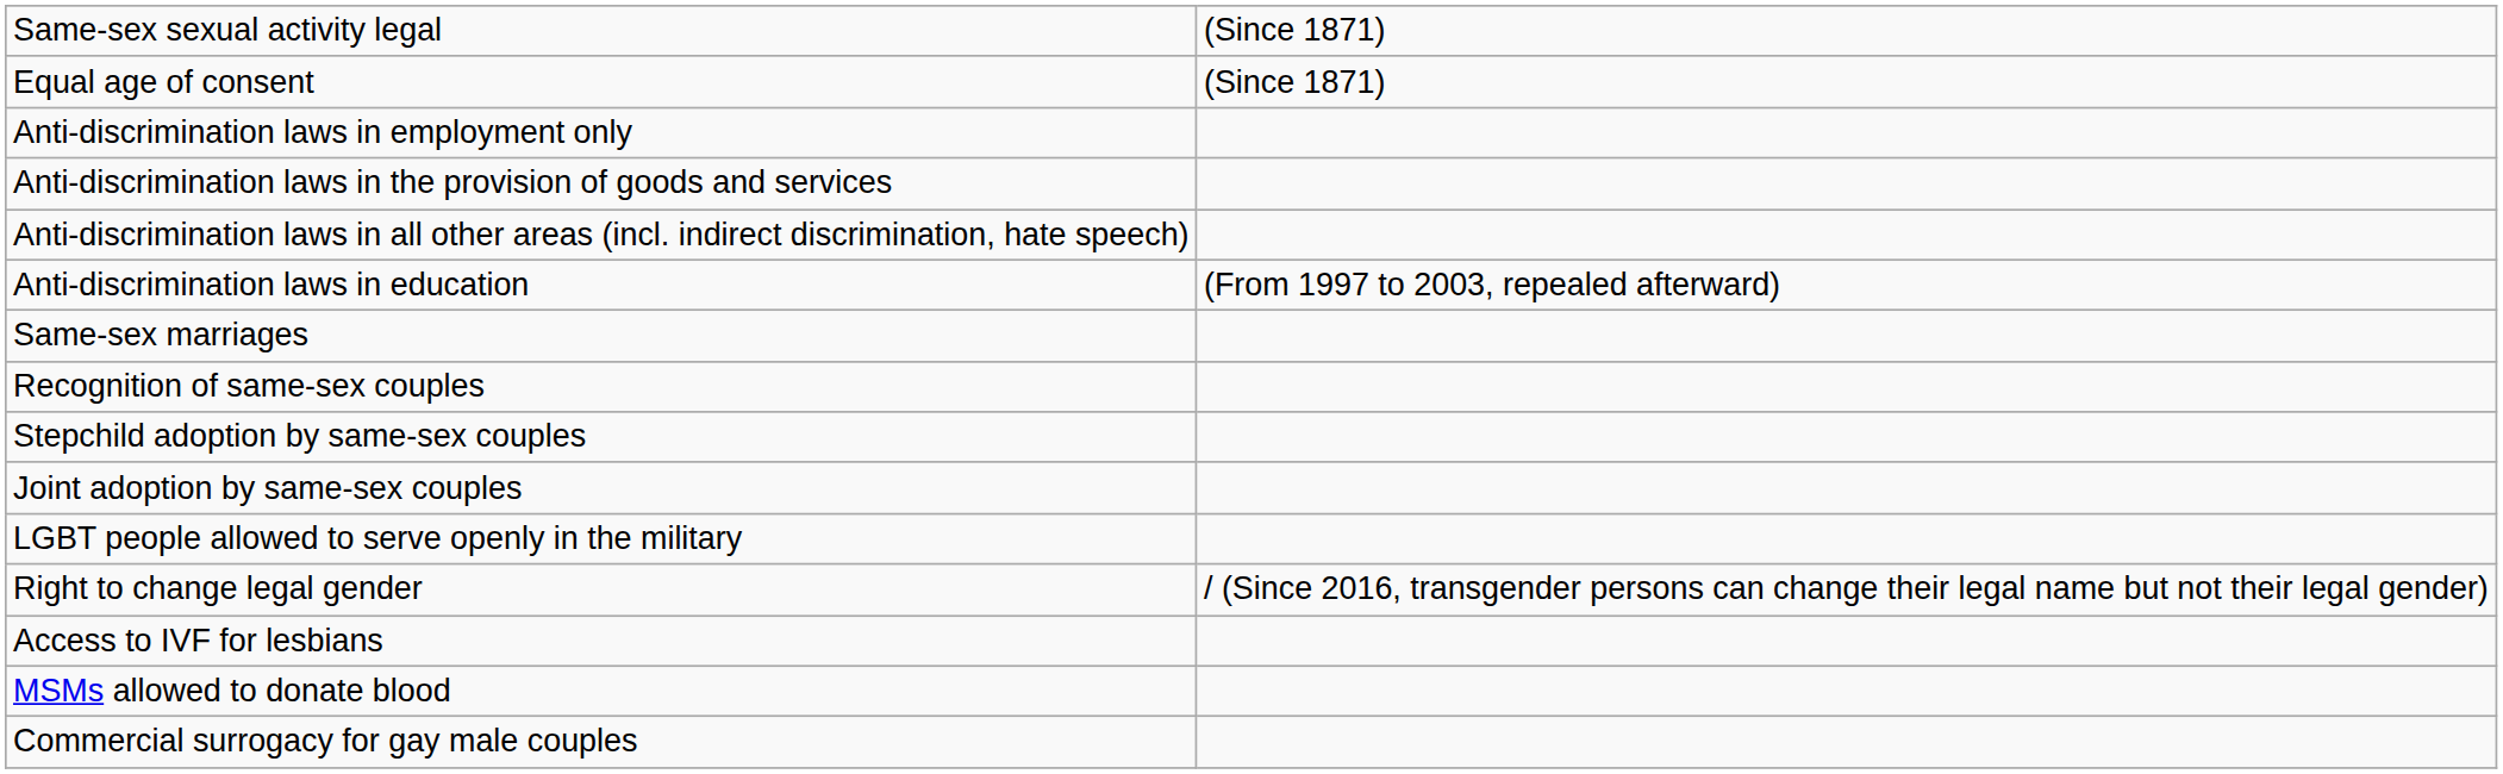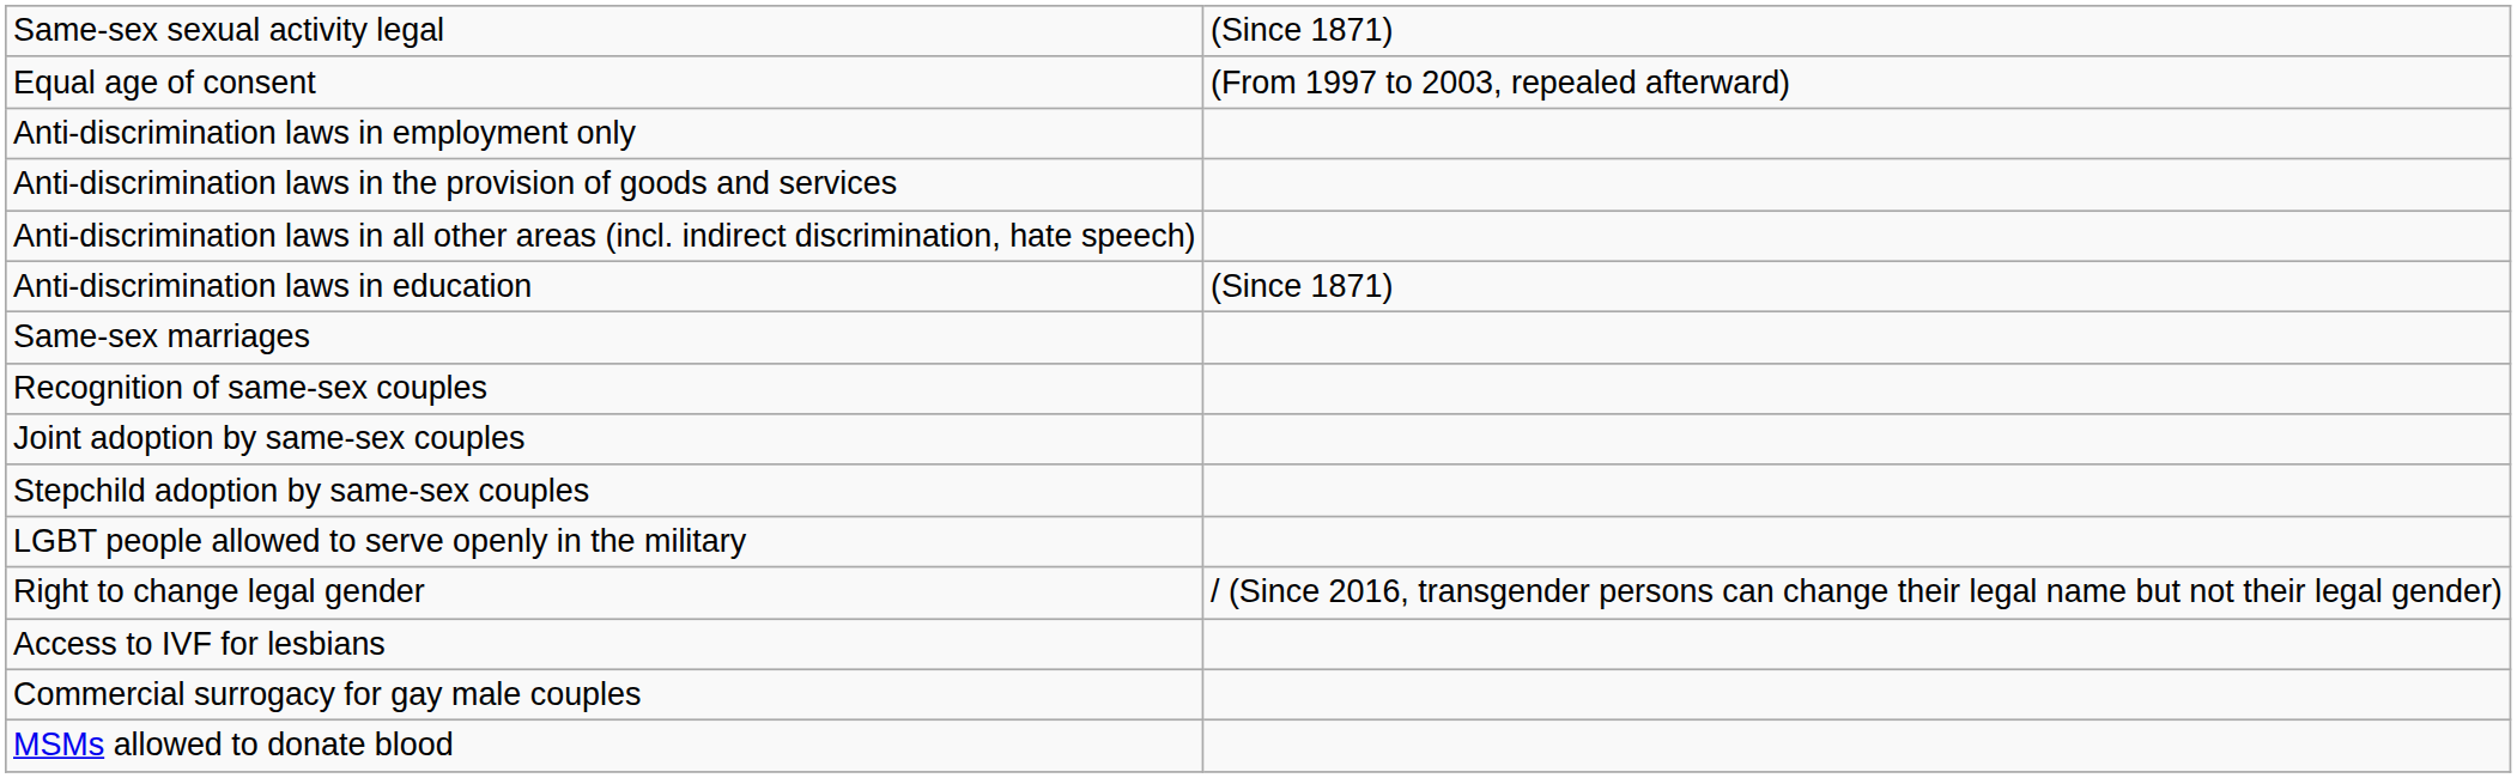 <table class="wikitable">
 <tr>
 <td>Same-sex sexual activity legal</td>
 <td> (Since 1871)</td>
 </tr>
 <tr>
 <td>Equal age of consent</td>
-<td> (Since 1871)</td>
+<td> (From 1997 to 2003, repealed afterward)</td>
 </tr>
 <tr>
 <td>Anti-discrimination laws in employment only</td>
 <td></td>
 </tr>
 <tr>
 <td>Anti-discrimination laws in the provision of goods and services</td>
 <td></td>
 </tr>
 <tr>
 <td>Anti-discrimination laws in all other areas (incl. indirect discrimination, hate speech)</td>
 <td></td>
 </tr>
 <tr>
 <td>Anti-discrimination laws in education</td>
-<td> (From 1997 to 2003, repealed afterward)</td>
+<td> (Since 1871)</td>
 </tr>
 <tr>
 <td>Same-sex marriages</td>
 <td></td>
 </tr>
 <tr>
 <td>Recognition of same-sex couples</td>
 <td></td>
 </tr>
 <tr>
-<td>Stepchild adoption by same-sex couples</td>
+<td>Joint adoption by same-sex couples</td>
 <td></td>
 </tr>
 <tr>
-<td>Joint adoption by same-sex couples</td>
+<td>Stepchild adoption by same-sex couples</td>
 <td></td>
 </tr>
 <tr>
 <td>LGBT people allowed to serve openly in the military</td>
 <td></td>
 </tr>
 <tr>
 <td>Right to change legal gender</td>
 <td>/  (Since 2016, transgender persons can change their legal name but not their legal gender)</td>
 </tr>
 <tr>
 <td>Access to IVF for lesbians</td>
 <td></td>
 </tr>
 <tr>
+<td>Commercial surrogacy for gay male couples</td>
+<td></td>
+</tr>
+<tr>
 <td><a href='#'>MSMs</a> allowed to donate blood</td>
 <td></td>
 </tr>
-<tr>
-<td>Commercial surrogacy for gay male couples</td>
-<td></td>
-</tr>
 </table>
